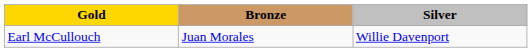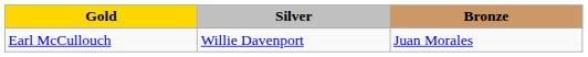 <table class="wikitable" style="text-align:left">
 <tr align="center">
 <td width=200 bgcolor=gold><strong>Gold</strong></td>
+<td width=200 bgcolor=silver><strong>Silver</strong></td>
 <td width=200 bgcolor=CC9966><strong>Bronze</strong></td>
-<td width=200 bgcolor=silver><strong>Silver</strong></td>
 </tr>
 <tr>
 <td><a href='#'>Earl McCullouch</a><br><em></em></td>
+<td><a href='#'>Willie Davenport</a><br><em></em></td>
 <td><a href='#'>Juan Morales</a><br><em></em></td>
-<td><a href='#'>Willie Davenport</a><br><em></em></td>
 </tr>
 </table>
